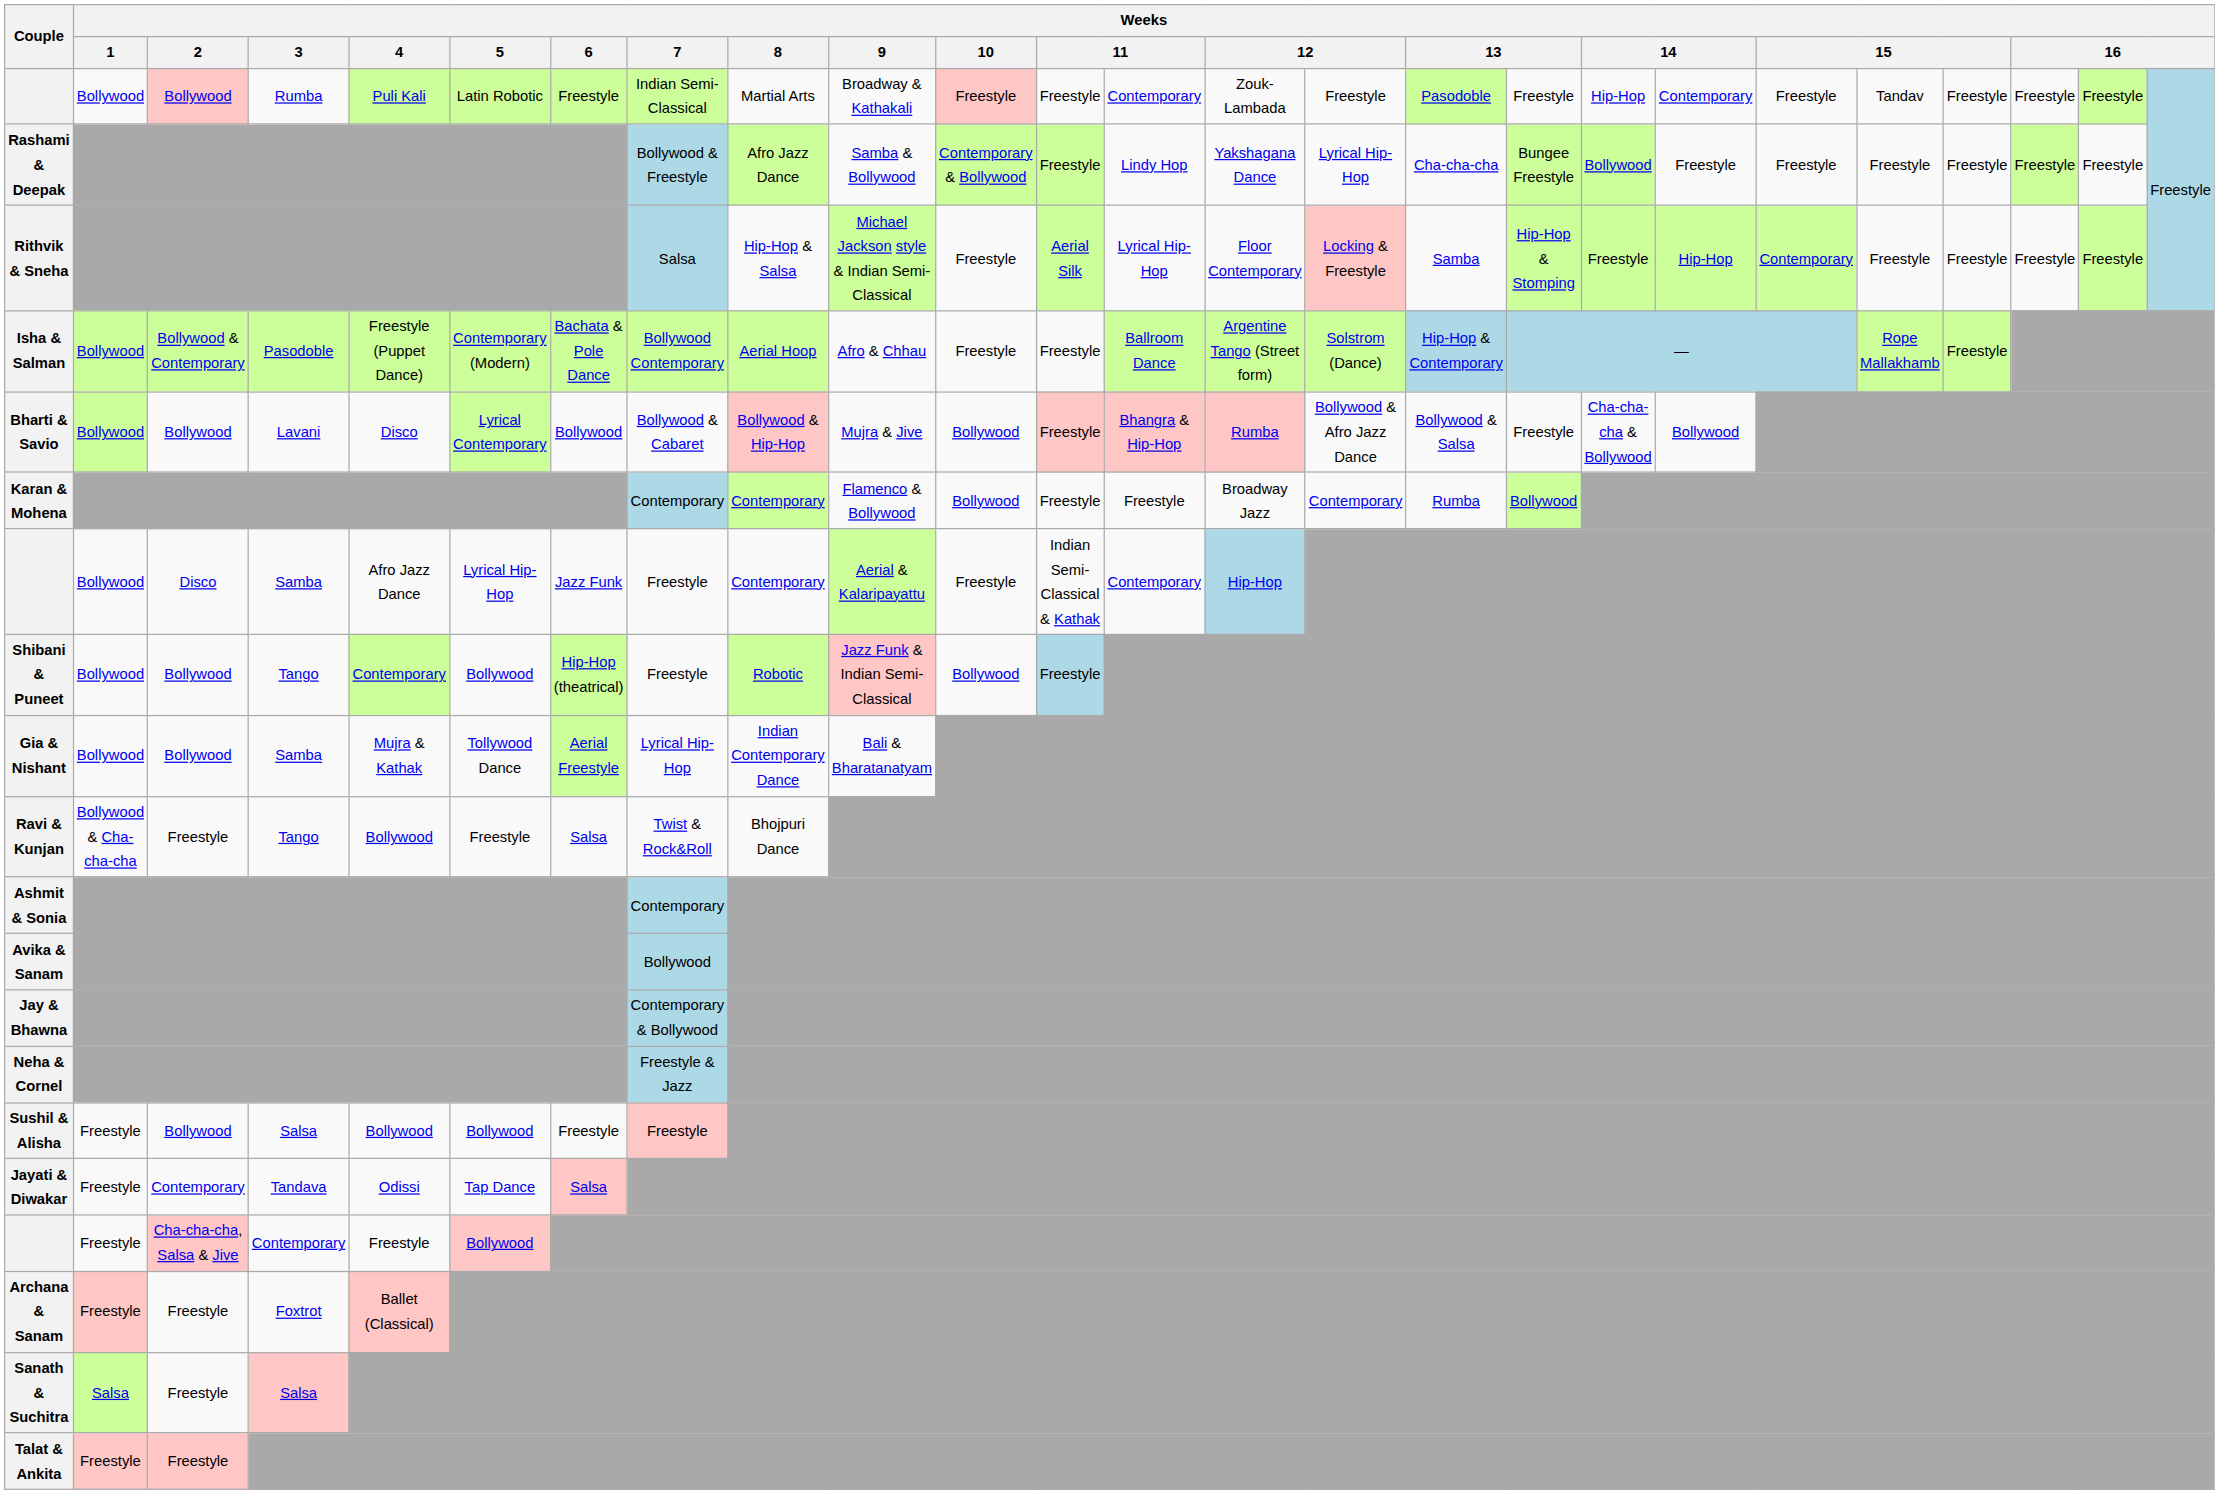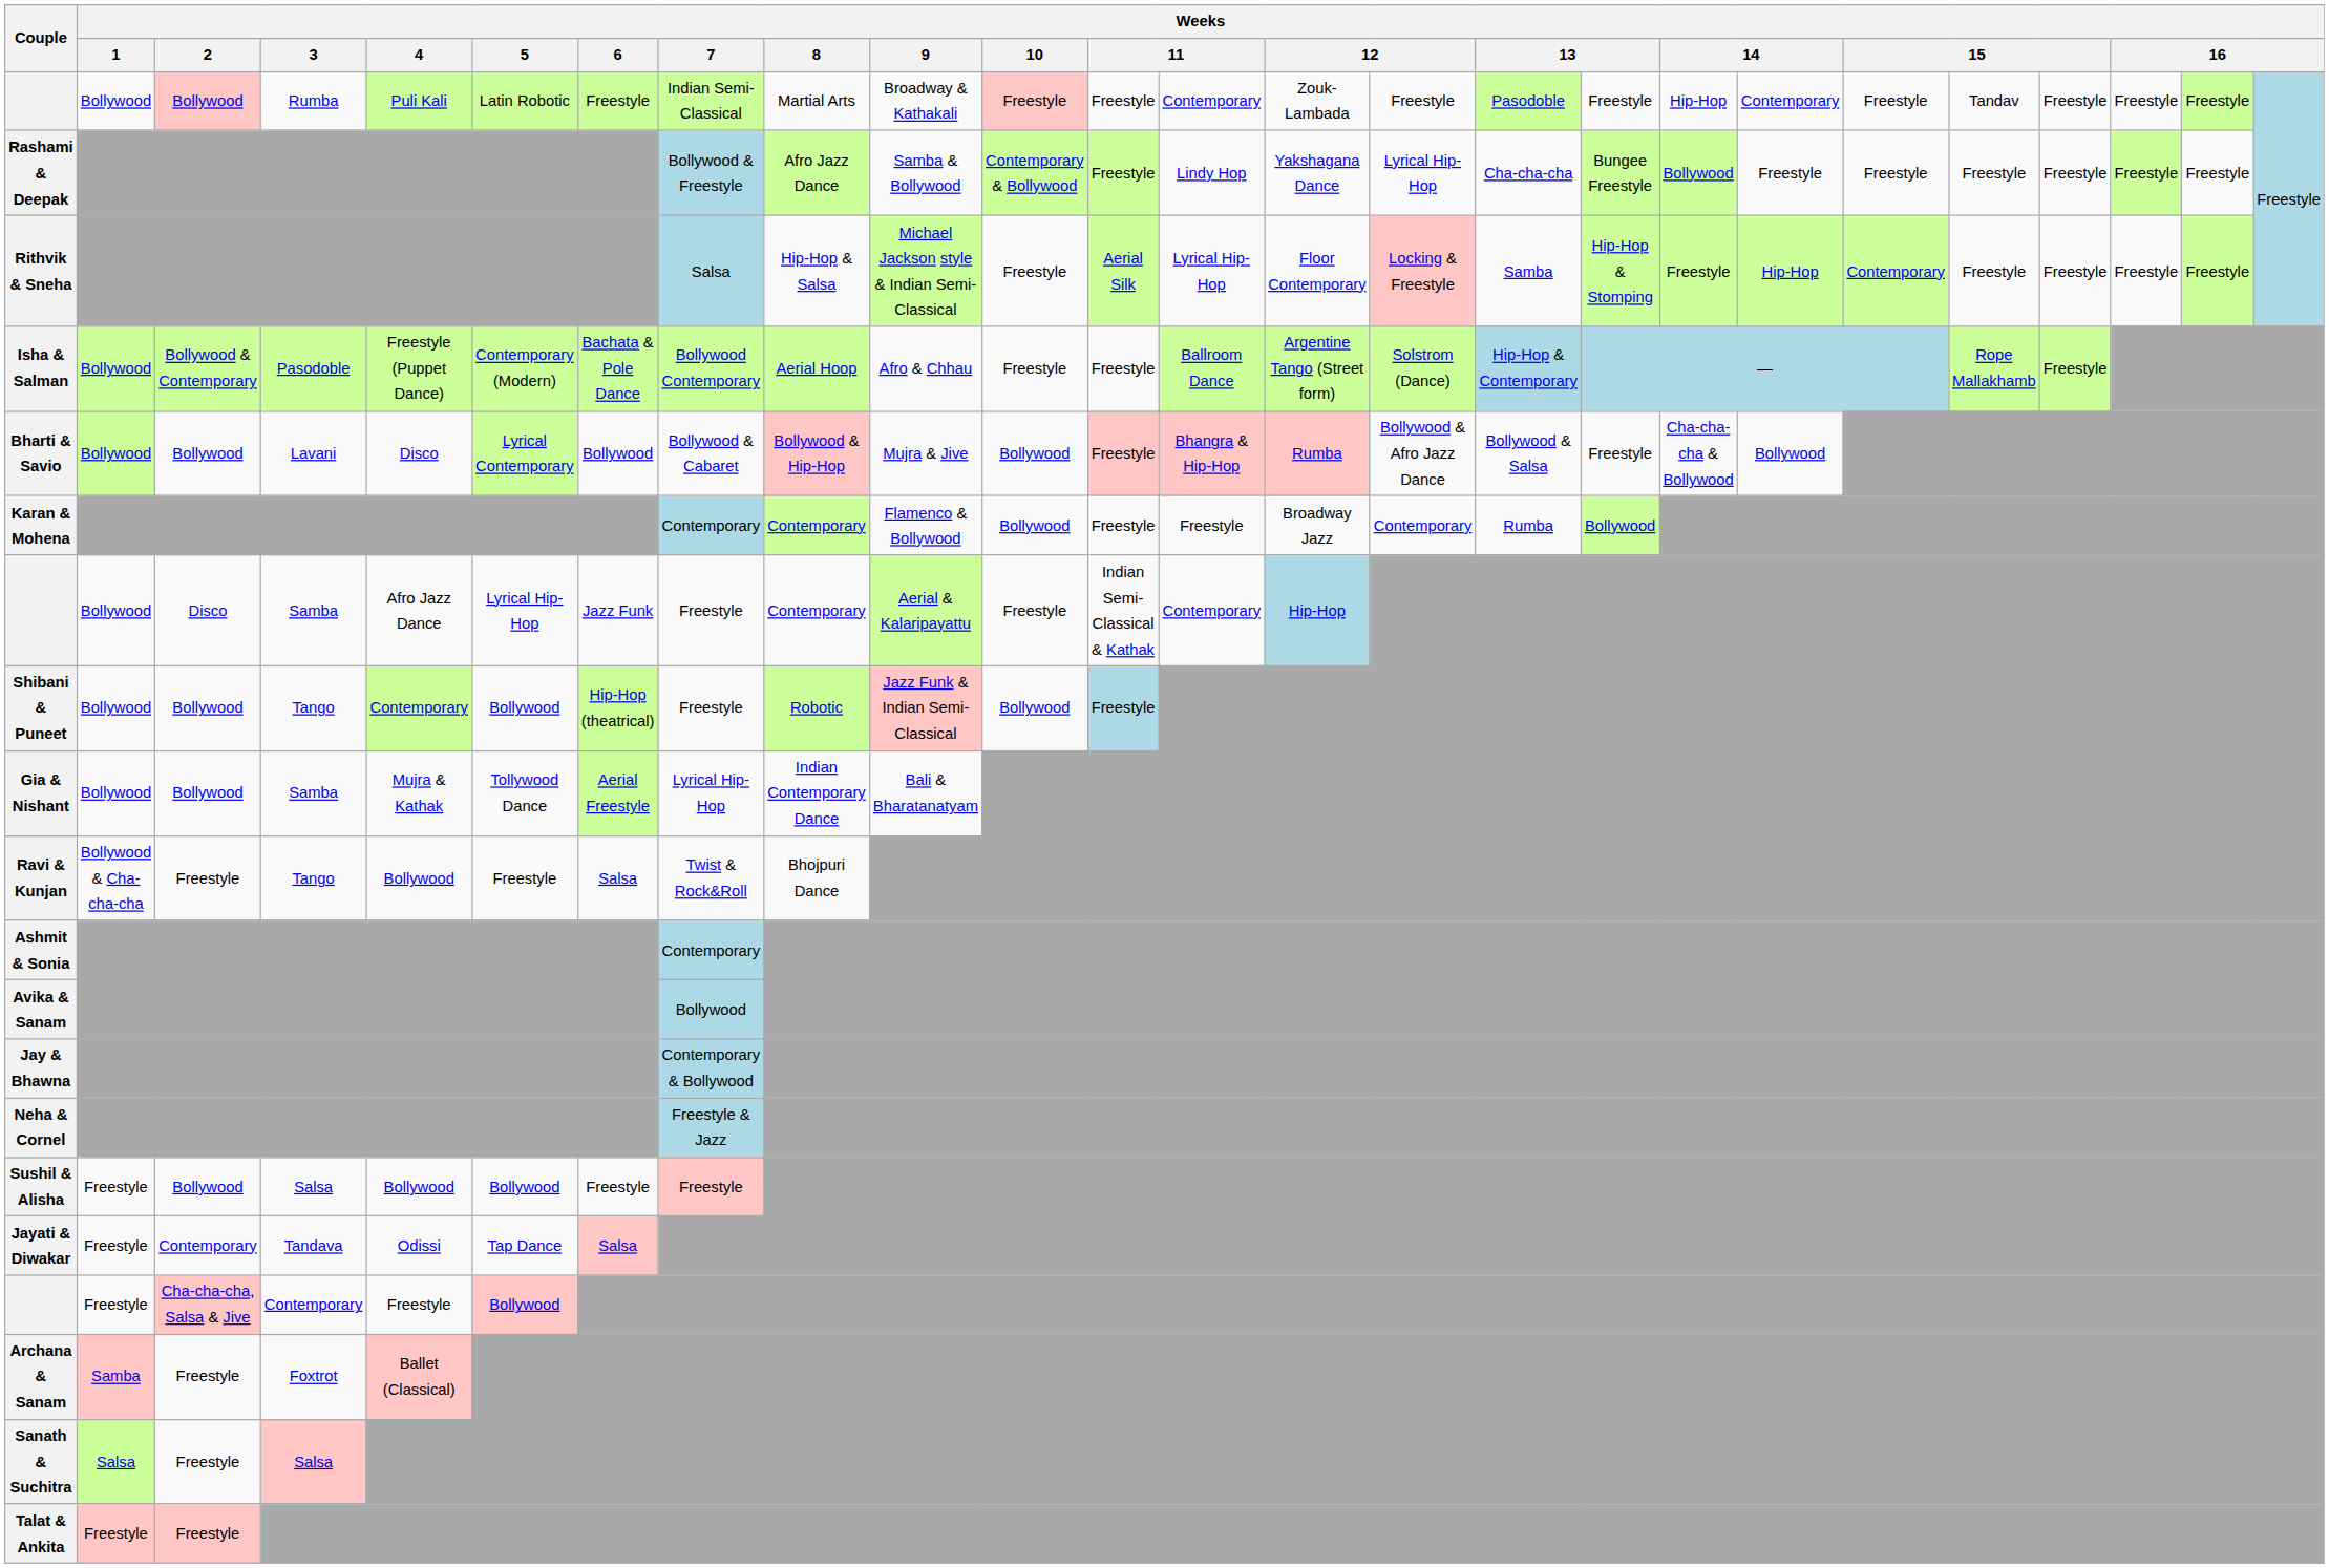 <table class="wikitable unsortable" style="text-align:center; font-size:75%; line-height:20px">
 <tr>
 <th rowspan="2">Couple</th>
 <th colspan="24">Weeks</th>
 </tr>
 <tr>
 <th>1</th>
 <th>2</th>
 <th>3</th>
 <th>4</th>
 <th>5</th>
 <th>6</th>
 <th>7</th>
 <th>8</th>
 <th>9</th>
 <th>10</th>
 <th colspan="2">11</th>
 <th colspan="2">12</th>
 <th colspan="2">13</th>
 <th colspan=2>14</th>
 <th colspan=3>15</th>
 <th colspan=3>16</th>
 </tr>
 <tr>
 <th scope="row"></th>
 <td><a href='#'>Bollywood</a></td>
 <td style="background:#ffc6c6;"><a href='#'>Bollywood</a></td>
 <td><a href='#'>Rumba</a></td>
 <td style="background:#cf9;"><a href='#'>Puli Kali</a></td>
 <td style="background:#cf9;">Latin Robotic</td>
 <td style="background:#cf9;">Freestyle</td>
 <td style="background:#cf9;">Indian Semi-Classical</td>
 <td>Martial Arts</td>
 <td>Broadway & <a href='#'>Kathakali</a></td>
 <td style="background:#ffc6c6;">Freestyle</td>
 <td>Freestyle</td>
 <td><a href='#'>Contemporary</a></td>
 <td>Zouk-Lambada</td>
 <td>Freestyle</td>
 <td style="background:#cf9;"><a href='#'>Pasodoble</a></td>
 <td>Freestyle</td>
 <td><a href='#'>Hip-Hop</a></td>
 <td><a href='#'>Contemporary</a></td>
 <td>Freestyle</td>
 <td>Tandav</td>
 <td>Freestyle</td>
 <td>Freestyle</td>
 <td style="background:#cf9;">Freestyle</td>
 <td rowspan="3" style="background:lightblue;">Freestyle</td>
 </tr>
 <tr>
 <th scope="row">Rashami & Deepak</th>
 <td style="background:darkgrey;" colspan=6></td>
 <td bgcolor="lightblue">Bollywood & Freestyle</td>
 <td style="background:#cf9;">Afro Jazz Dance</td>
 <td><a href='#'>Samba</a> & <a href='#'>Bollywood</a></td>
 <td style="background:#cf9;"><a href='#'>Contemporary</a> & <a href='#'>Bollywood</a></td>
 <td style="background:#cf9;">Freestyle</td>
 <td><a href='#'>Lindy Hop</a></td>
 <td><a href='#'>Yakshagana Dance</a></td>
 <td><a href='#'>Lyrical Hip-Hop</a></td>
 <td><a href='#'>Cha-cha-cha</a></td>
 <td style="background:#cf9;">Bungee Freestyle</td>
 <td style="background:#cf9;"><a href='#'>Bollywood</a></td>
 <td>Freestyle</td>
 <td>Freestyle</td>
 <td>Freestyle</td>
 <td>Freestyle</td>
 <td style="background:#cf9;">Freestyle</td>
 <td>Freestyle</td>
 </tr>
 <tr>
 <th scope="row">Rithvik & Sneha</th>
 <td style="background:darkgrey;" colspan=6></td>
 <td bgcolor="lightblue">Salsa</td>
 <td><a href='#'>Hip-Hop</a> & <a href='#'>Salsa</a></td>
 <td style="background:#cf9;"><a href='#'>Michael Jackson</a> <a href='#'>style</a> & Indian Semi-Classical</td>
 <td>Freestyle</td>
 <td style="background:#cf9;"><a href='#'>Aerial Silk</a></td>
 <td><a href='#'>Lyrical Hip-Hop</a></td>
 <td><a href='#'>Floor Contemporary</a></td>
 <td style="background:#ffc6c6;"><a href='#'>Locking</a> & Freestyle</td>
 <td><a href='#'>Samba</a></td>
 <td style="background:#cf9;"><a href='#'>Hip-Hop</a> & <a href='#'>Stomping</a></td>
 <td style="background:#cf9;">Freestyle</td>
 <td style="background:#cf9;"><a href='#'>Hip-Hop</a></td>
 <td style="background:#cf9;"><a href='#'>Contemporary</a></td>
 <td>Freestyle</td>
 <td>Freestyle</td>
 <td>Freestyle</td>
 <td style="background:#cf9;">Freestyle</td>
 </tr>
 <tr>
 <th scope="row">Isha & Salman</th>
 <td style="background:#cf9;"><a href='#'>Bollywood</a></td>
 <td style="background:#cf9;"><a href='#'>Bollywood</a> & <a href='#'>Contemporary</a></td>
 <td style="background:#cf9;"><a href='#'>Pasodoble</a></td>
 <td style="background:#cf9;">Freestyle (Puppet Dance)</td>
 <td style="background:#cf9;"><a href='#'>Contemporary</a>  (Modern)</td>
 <td style="background:#cf9;"><a href='#'>Bachata</a> & <a href='#'>Pole Dance</a></td>
 <td style="background:#cf9;"><a href='#'>Bollywood Contemporary</a></td>
 <td style="background:#cf9;"><a href='#'>Aerial Hoop</a></td>
 <td><a href='#'>Afro</a> & <a href='#'>Chhau</a></td>
 <td>Freestyle</td>
 <td>Freestyle</td>
 <td style="background:#cf9;"><a href='#'>Ballroom Dance</a></td>
 <td style="background:#cf9;"><a href='#'>Argentine Tango</a> (Street form)</td>
 <td style="background:#cf9;"><a href='#'>Solstrom</a> (Dance)</td>
 <td style="background:lightblue;"><a href='#'>Hip-Hop</a> & <a href='#'>Contemporary</a></td>
 <td colspan="4" style="background:lightblue;">—</td>
 <td style="background:#cf9;"><a href='#'>Rope Mallakhamb</a></td>
 <td style="background:#cf9;">Freestyle</td>
 <td style="background:darkgrey;" colspan=3></td>
 </tr>
 <tr>
 <th scope="row">Bharti & Savio</th>
 <td style="background:#cf9;"><a href='#'>Bollywood</a></td>
 <td><a href='#'>Bollywood</a></td>
 <td><a href='#'>Lavani</a></td>
 <td><a href='#'>Disco</a></td>
 <td style="background:#cf9;"><a href='#'>Lyrical Contemporary</a></td>
 <td><a href='#'>Bollywood</a></td>
 <td><a href='#'>Bollywood</a> & <a href='#'>Cabaret</a></td>
 <td style="background:#ffc6c6;"><a href='#'>Bollywood</a> & <a href='#'>Hip-Hop</a></td>
 <td><a href='#'>Mujra</a> & <a href='#'>Jive</a></td>
 <td><a href='#'>Bollywood</a></td>
 <td style="background:#ffc6c6;">Freestyle</td>
 <td style="background:#ffc6c6;"><a href='#'>Bhangra</a> & <a href='#'>Hip-Hop</a></td>
 <td style="background:#ffc6c6;"><a href='#'>Rumba</a></td>
 <td><a href='#'>Bollywood</a> & Afro Jazz Dance</td>
 <td><a href='#'>Bollywood</a> & <a href='#'>Salsa</a></td>
 <td>Freestyle</td>
 <td><a href='#'>Cha-cha-cha</a> & <a href='#'>Bollywood</a></td>
 <td><a href='#'>Bollywood</a></td>
 <td colspan="6" style="background:darkgrey;"></td>
 </tr>
 <tr>
 <th scope="row">Karan & Mohena</th>
 <td style="background:darkgrey;" colspan=6></td>
 <td bgcolor="lightblue">Contemporary</td>
 <td style="background:#cf9;"><a href='#'>Contemporary</a></td>
 <td><a href='#'>Flamenco</a> & <a href='#'>Bollywood</a></td>
 <td><a href='#'>Bollywood</a></td>
 <td>Freestyle</td>
 <td>Freestyle</td>
 <td>Broadway Jazz</td>
 <td><a href='#'>Contemporary</a></td>
 <td><a href='#'>Rumba</a></td>
 <td style="background:#cf9;"><a href='#'>Bollywood</a></td>
 <td colspan="8" style="background:darkgrey;"></td>
 </tr>
 <tr>
 <th scope="row"></th>
 <td><a href='#'>Bollywood</a></td>
 <td><a href='#'>Disco</a></td>
 <td><a href='#'>Samba</a></td>
 <td>Afro Jazz Dance</td>
 <td><a href='#'>Lyrical Hip-Hop</a></td>
 <td><a href='#'>Jazz Funk</a></td>
 <td>Freestyle</td>
 <td><a href='#'>Contemporary</a></td>
 <td style="background:#cf9;"><a href='#'>Aerial</a> & <a href='#'>Kalaripayattu</a></td>
 <td>Freestyle</td>
 <td>Indian Semi-Classical & <a href='#'>Kathak</a></td>
 <td><a href='#'>Contemporary</a></td>
 <td style="background:lightblue;"><a href='#'>Hip-Hop</a></td>
 <td colspan="11" style="background:darkgrey;"></td>
 </tr>
 <tr>
 <th scope="row">Shibani & Puneet</th>
 <td><a href='#'>Bollywood</a></td>
 <td><a href='#'>Bollywood</a></td>
 <td><a href='#'>Tango</a></td>
 <td style="background:#cf9;"><a href='#'>Contemporary</a></td>
 <td><a href='#'>Bollywood</a></td>
 <td style="background:#cf9;"><a href='#'>Hip-Hop</a> (theatrical)</td>
 <td>Freestyle</td>
 <td style="background:#cf9;"><a href='#'>Robotic</a></td>
 <td style="background:#ffc6c6;"><a href='#'>Jazz Funk</a> & Indian Semi-Classical</td>
 <td><a href='#'>Bollywood</a></td>
 <td style="background:lightblue;">Freestyle</td>
 <td colspan="13" style="background:darkgrey;"></td>
 </tr>
 <tr>
 <th scope="row">Gia & Nishant</th>
 <td><a href='#'>Bollywood</a></td>
 <td><a href='#'>Bollywood</a></td>
 <td><a href='#'>Samba</a></td>
 <td><a href='#'>Mujra</a> & <a href='#'>Kathak</a></td>
 <td><a href='#'>Tollywood</a> Dance</td>
 <td style="background:#cf9;"><a href='#'>Aerial Freestyle</a></td>
 <td><a href='#'>Lyrical Hip-Hop</a></td>
 <td><a href='#'>Indian Contemporary Dance</a></td>
 <td><a href='#'>Bali</a> & <a href='#'>Bharatanatyam</a></td>
 <td colspan="15" style="background:darkgrey;"></td>
 </tr>
 <tr>
 <th scope="row">Ravi & Kunjan</th>
 <td><a href='#'>Bollywood</a> & <a href='#'>Cha-cha-cha</a></td>
 <td>Freestyle</td>
 <td><a href='#'>Tango</a></td>
 <td><a href='#'>Bollywood</a></td>
 <td>Freestyle</td>
 <td><a href='#'>Salsa</a></td>
 <td><a href='#'>Twist</a> & <a href='#'>Rock&Roll</a></td>
 <td>Bhojpuri Dance</td>
 <td colspan="16" style="background:darkgrey;"></td>
 </tr>
 <tr>
 <th scope="row">Ashmit & Sonia</th>
 <td colspan="6" style="background:darkgrey;"></td>
 <td bgcolor="lightblue">Contemporary</td>
 <td colspan="17" style="background:darkgrey;"></td>
 </tr>
 <tr>
 <th scope="row">Avika & Sanam</th>
 <td colspan="6" style="background:darkgrey;"></td>
 <td bgcolor="lightblue">Bollywood</td>
 <td colspan="17" style="background:darkgrey;"></td>
 </tr>
 <tr>
 <th scope="row">Jay & Bhawna</th>
 <td colspan="6" style="background:darkgrey;"></td>
 <td bgcolor="lightblue">Contemporary & Bollywood</td>
 <td colspan="17" style="background:darkgrey;"></td>
 </tr>
 <tr>
 <th scope="row">Neha & Cornel</th>
 <td colspan="6" style="background:darkgrey;"></td>
 <td bgcolor="lightblue">Freestyle & Jazz</td>
 <td colspan="17" style="background:darkgrey;"></td>
 </tr>
 <tr>
 <th scope="row">Sushil & Alisha</th>
 <td>Freestyle</td>
 <td><a href='#'>Bollywood</a></td>
 <td><a href='#'>Salsa</a></td>
 <td><a href='#'>Bollywood</a></td>
 <td><a href='#'>Bollywood</a></td>
 <td>Freestyle</td>
 <td style="background:#ffc6c6;">Freestyle</td>
 <td colspan="17" style="background:darkgrey;"></td>
 </tr>
 <tr>
 <th scope="row">Jayati & Diwakar</th>
 <td>Freestyle</td>
 <td><a href='#'>Contemporary</a></td>
 <td><a href='#'>Tandava</a></td>
 <td><a href='#'>Odissi</a></td>
 <td><a href='#'>Tap Dance</a></td>
 <td style="background:#ffc6c6;"><a href='#'>Salsa</a></td>
 <td colspan="18" style="background:darkgrey;"></td>
 </tr>
 <tr>
 <th scope="row"></th>
 <td>Freestyle</td>
 <td style="background:#ffc6c6;"><a href='#'>Cha-cha-cha</a>, <a href='#'>Salsa</a> & <a href='#'>Jive</a></td>
 <td><a href='#'>Contemporary</a></td>
 <td>Freestyle</td>
 <td style="background:#ffc6c6;"><a href='#'>Bollywood</a></td>
 <td colspan="19" style="background:darkgrey;"></td>
 </tr>
 <tr>
 <th scope="row">Archana & Sanam</th>
-<td style="background:#ffc6c6;">Freestyle</td>
+<td style="background:#ffc6c6;"><a href='#'>Samba</a></td>
 <td>Freestyle</td>
 <td><a href='#'>Foxtrot</a></td>
 <td style="background:#ffc6c6;">Ballet (Classical)</td>
 <td colspan="20" style="background:darkgrey;"></td>
 </tr>
 <tr>
 <th scope="row">Sanath & Suchitra</th>
 <td style="background:#cf9;"><a href='#'>Salsa</a></td>
 <td>Freestyle</td>
 <td style="background:#ffc6c6;"><a href='#'>Salsa</a></td>
 <td colspan="21" style="background:darkgrey;"></td>
 </tr>
 <tr>
 <th scope="row">Talat & Ankita</th>
 <td style="background:#ffc6c6;">Freestyle</td>
 <td style="background:#ffc6c6;">Freestyle</td>
 <td colspan="22" style="background:darkgrey;"></td>
 </tr>
 </table>
